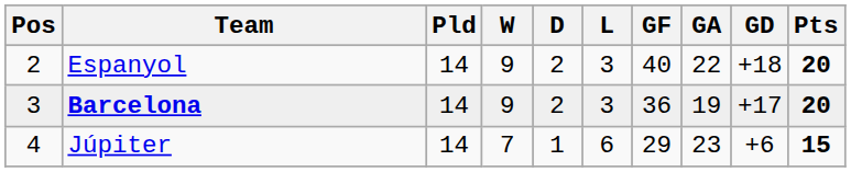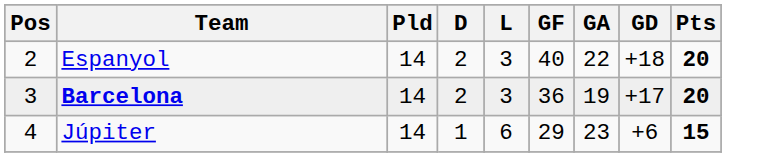 <table class="wikitable" style="text-align:center">
 <tr>
 <th width=20>Pos</th>
 <th width=185>Team</th>
 <th width=20>Pld</th>
-<th width=20>W</th>
 <th width=20>D</th>
 <th width=20>L</th>
 <th width=20>GF</th>
 <th width=20>GA</th>
 <th width=20>GD</th>
 <th width=20>Pts</th>
 </tr>
 <tr>
 <td>2</td>
 <td align="left"><a href='#'>Espanyol</a></td>
 <td>14</td>
-<td>9</td>
 <td>2</td>
 <td>3</td>
 <td>40</td>
 <td>22</td>
 <td>+18</td>
 <td><strong>20</strong></td>
 </tr>
 <tr bgcolor="#EFEFEF" align="center">
 <td>3</td>
 <td align="left"><strong><a href='#'>Barcelona</a></strong></td>
 <td>14</td>
-<td>9</td>
 <td>2</td>
 <td>3</td>
 <td>36</td>
 <td>19</td>
 <td>+17</td>
 <td><strong>20</strong></td>
 </tr>
 <tr align="center">
 <td>4</td>
 <td align="left"><a href='#'>Júpiter</a></td>
 <td>14</td>
-<td>7</td>
 <td>1</td>
 <td>6</td>
 <td>29</td>
 <td>23</td>
 <td>+6</td>
 <td><strong>15</strong></td>
 </tr>
 </table>
